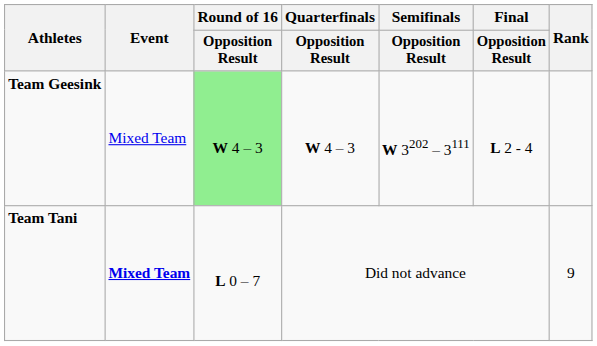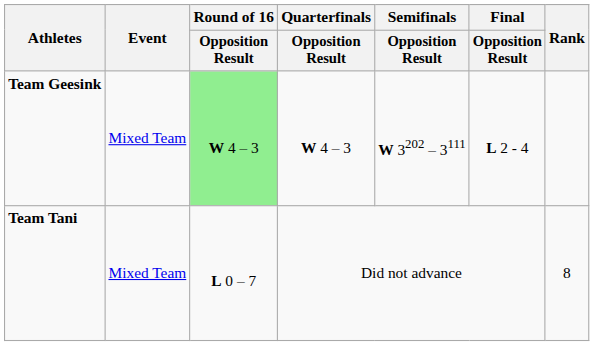 <table class="wikitable" style="font-size:90%">
 <tr>
 <th rowspan="2">Athletes</th>
 <th rowspan="2">Event</th>
 <th>Round of 16</th>
 <th>Quarterfinals</th>
 <th>Semifinals</th>
 <th>Final</th>
 <th rowspan=2>Rank</th>
 </tr>
 <tr style="font-size:95%">
 <th>Opposition<br>Result</th>
 <th>Opposition<br>Result</th>
 <th>Opposition<br>Result</th>
 <th>Opposition<br>Result</th>
 </tr>
 <tr align=center>
 <td align=left><strong>Team Geesink</strong><br><br><br><br><br><br><br></td>
 <td align=left><a href='#'>Mixed Team</a></td>
 <td style="background: lightgreen;"><br><strong>W</strong> 4 – 3</td>
 <td><br><strong>W</strong> 4 – 3</td>
 <td><br><strong>W</strong> 3<sup>202</sup> – 3<sup>111</sup></td>
 <td><br><strong>L</strong> 2 - 4</td>
 <td></td>
 </tr>
 <tr align=center>
 <td align=left><strong>Team Tani</strong><br><br><br><br><br><br><br></td>
-<td align=left><strong><a href='#'>Mixed Team</a></strong></td>
+<td align=left><a href='#'>Mixed Team</a></td>
 <td><br><strong>L</strong> 0 – 7</td>
 <td colspan=3>Did not advance</td>
-<td>9</td>
+<td>8</td>
 </tr>
 </table>
